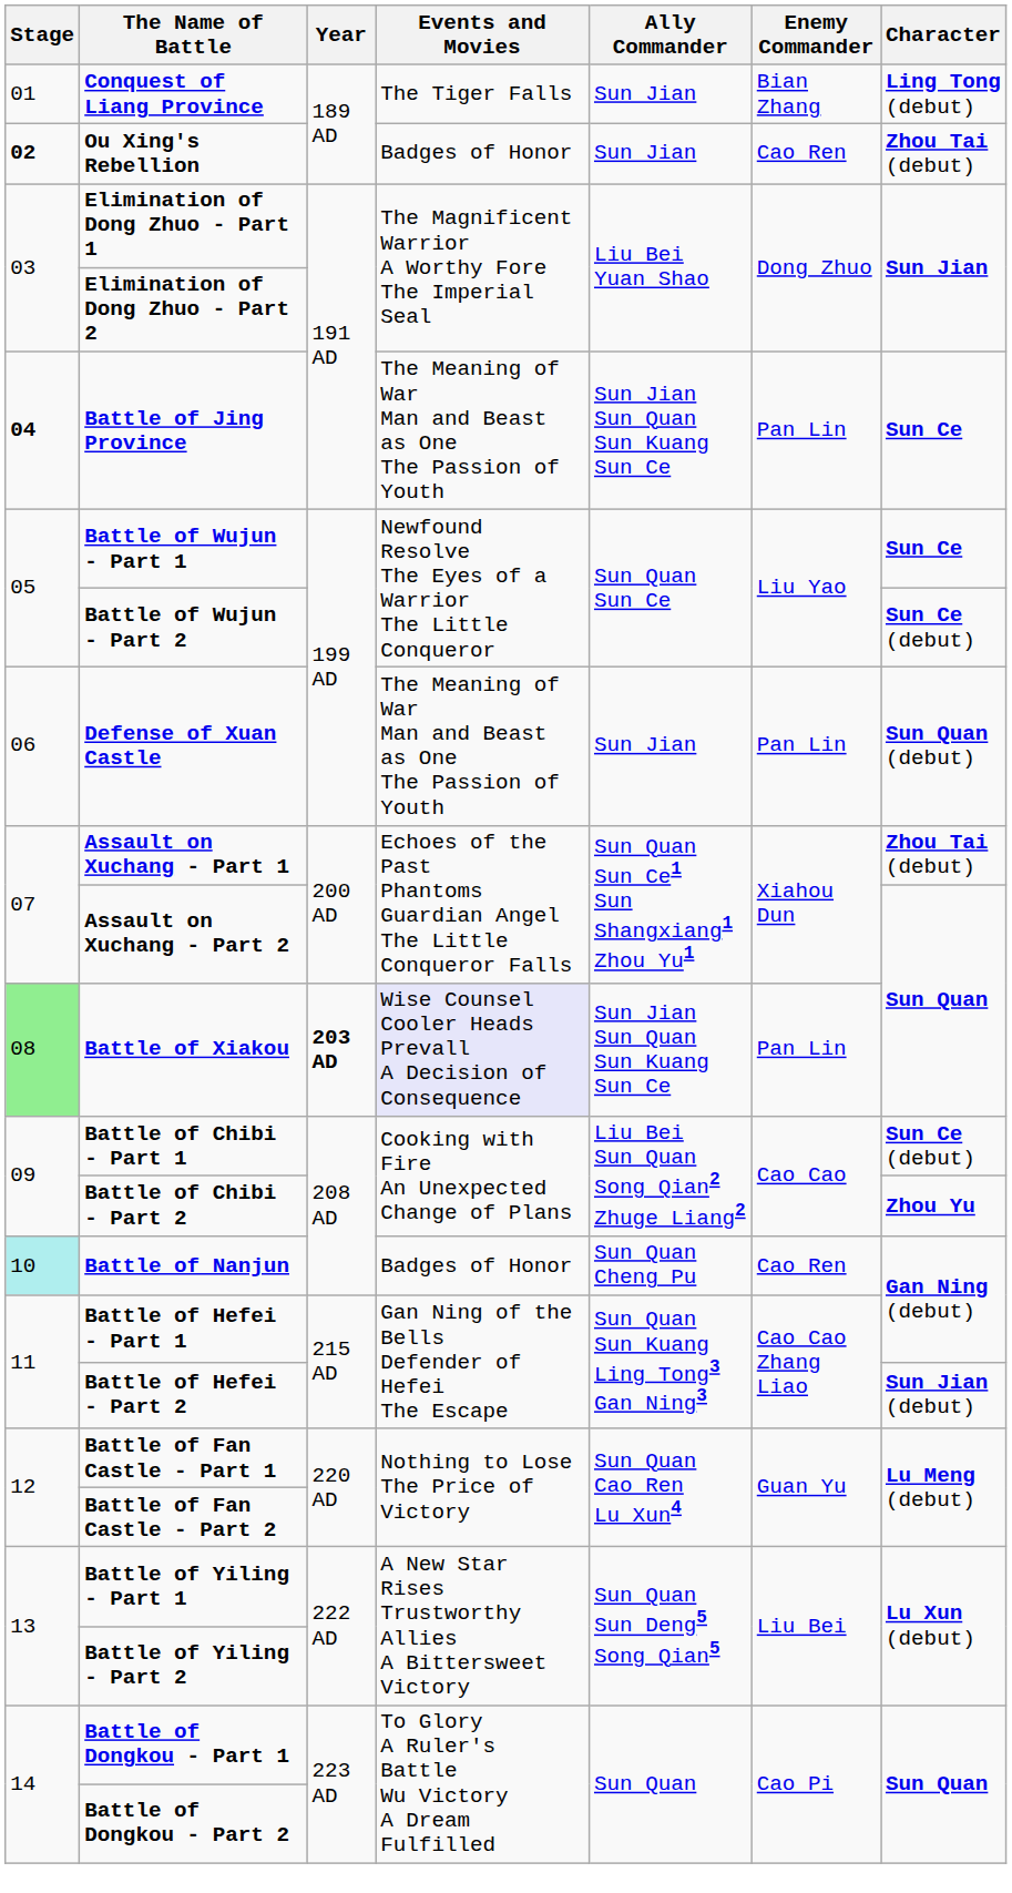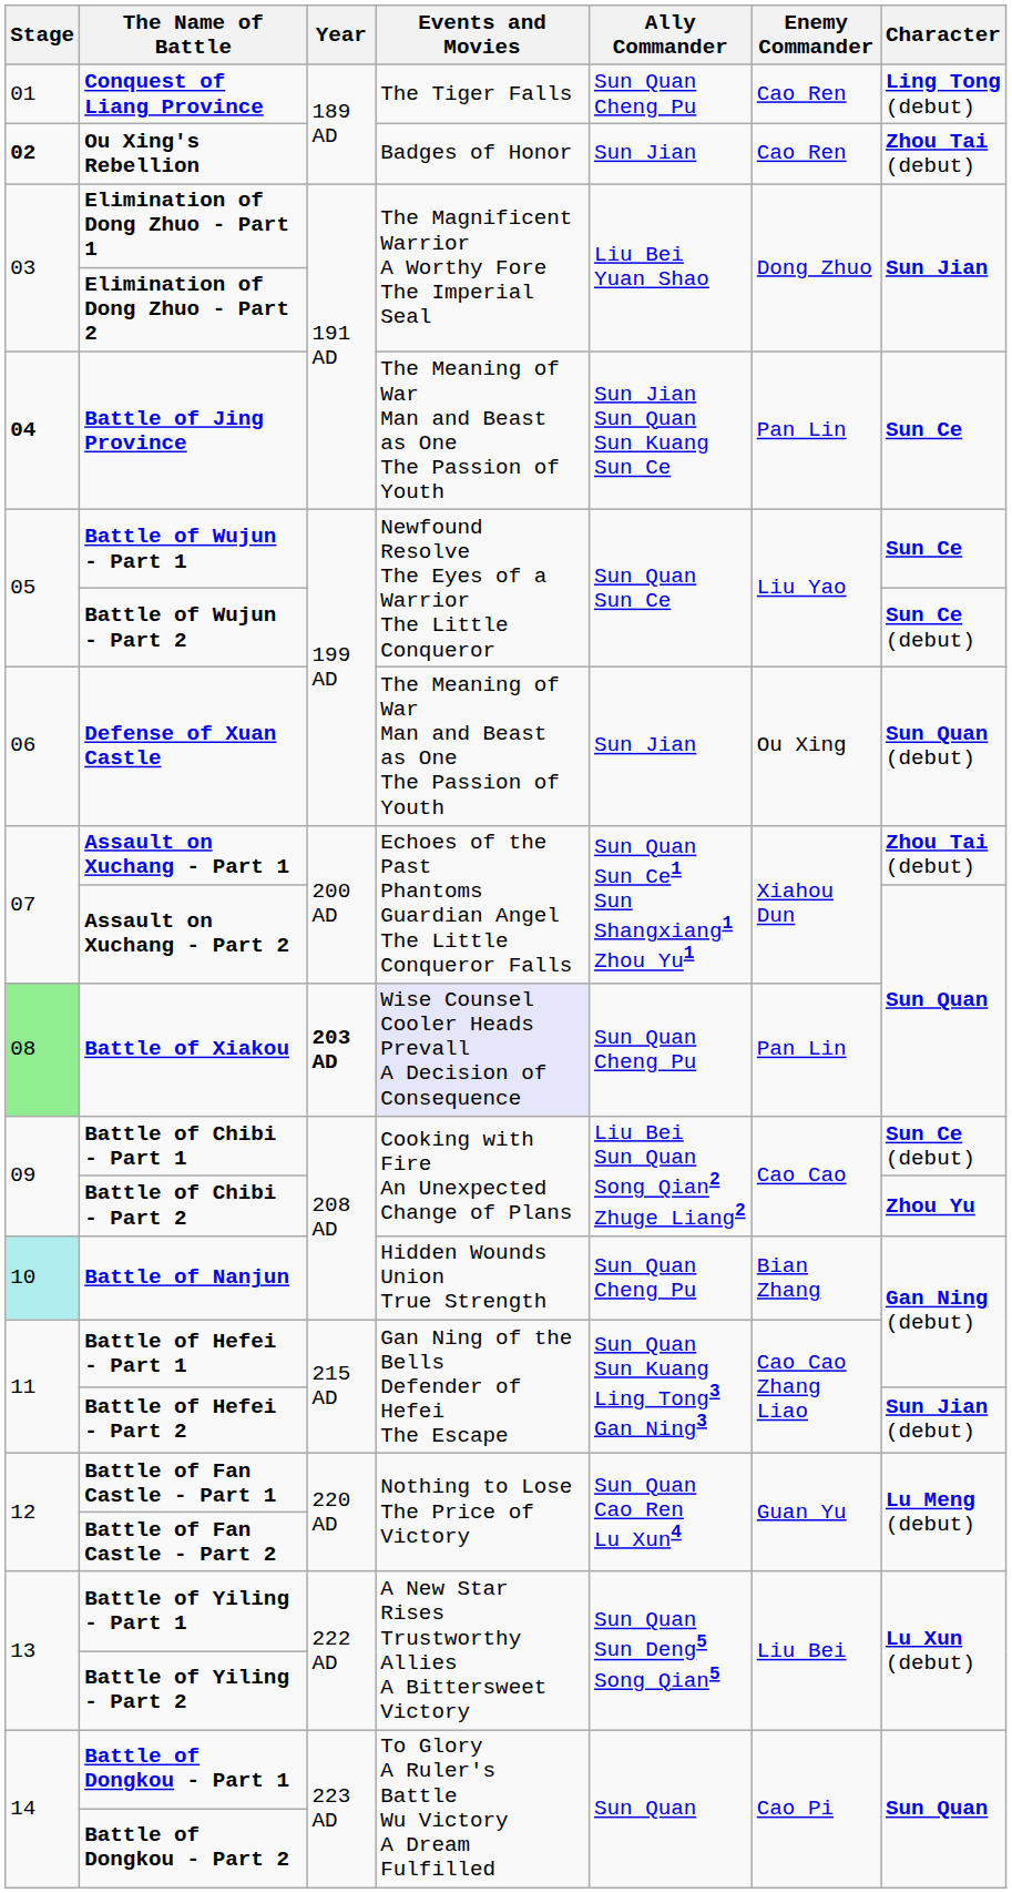 <table class="wikitable sortable">
 <tr>
 <th>Stage</th>
 <th>The Name of Battle</th>
 <th>Year</th>
 <th>Events and Movies</th>
 <th>Ally<br>Commander</th>
 <th>Enemy<br>Commander</th>
 <th>Character</th>
 </tr>
 <tr>
 <td>01</td>
 <td><strong><a href='#'>Conquest of Liang Province</a></strong></td>
 <td rowspan=2>189 AD</td>
 <td>The Tiger Falls</td>
-<td><a href='#'>Sun Jian</a></td>
-<td><a href='#'>Bian Zhang</a></td>
+<td><a href='#'>Sun Quan</a><br><a href='#'>Cheng Pu</a></td>
+<td><a href='#'>Cao Ren</a></td>
 <td><strong><a href='#'>Ling Tong</a></strong><br>(debut)</td>
 </tr>
 <tr>
 <td><strong>02</strong></td>
 <td><strong>Ou Xing's Rebellion</strong></td>
 <td>Badges of Honor</td>
 <td><a href='#'>Sun Jian</a></td>
 <td><a href='#'>Cao Ren</a></td>
 <td><strong><a href='#'>Zhou Tai</a></strong><br>(debut)</td>
 </tr>
 <tr>
 <td rowspan=2>03</td>
 <td><strong>Elimination of Dong Zhuo - Part 1</strong></td>
 <td rowspan=3>191 AD</td>
 <td rowspan=2>The Magnificent Warrior<br>A Worthy Fore<br>The Imperial Seal</td>
 <td rowspan=2><a href='#'>Liu Bei</a><br><a href='#'>Yuan Shao</a></td>
 <td rowspan=2><a href='#'>Dong Zhuo</a></td>
 <td rowspan=2><strong><a href='#'>Sun Jian</a></strong></td>
 </tr>
 <tr>
 <td><strong>Elimination of Dong Zhuo - Part 2</strong></td>
 </tr>
 <tr>
 <td><strong>04</strong></td>
 <td><strong><a href='#'>Battle of Jing Province</a></strong></td>
 <td>The Meaning of War<br>Man and Beast as One<br>The Passion of Youth</td>
 <td><a href='#'>Sun Jian</a><br><a href='#'>Sun Quan</a><br><a href='#'>Sun Kuang</a><br><a href='#'>Sun Ce</a></td>
 <td><a href='#'>Pan Lin</a></td>
 <td><strong><a href='#'>Sun Ce</a></strong></td>
 </tr>
 <tr>
 <td rowspan=2>05</td>
 <td><strong><a href='#'>Battle of Wujun</a> - Part 1</strong></td>
 <td rowspan=3>199 AD</td>
 <td rowspan=2>Newfound Resolve<br>The Eyes of a Warrior<br>The Little Conqueror</td>
 <td rowspan=2><a href='#'>Sun Quan</a><br><a href='#'>Sun Ce</a></td>
 <td rowspan=2><a href='#'>Liu Yao</a></td>
 <td><strong><a href='#'>Sun Ce</a></strong></td>
 </tr>
 <tr>
 <td><strong>Battle of Wujun - Part 2</strong></td>
 <td><strong><a href='#'>Sun Ce</a></strong><br>(debut)</td>
 </tr>
 <tr>
 <td>06</td>
 <td><strong><a href='#'>Defense of Xuan Castle</a></strong></td>
 <td>The Meaning of War<br>Man and Beast as One<br>The Passion of Youth</td>
 <td><a href='#'>Sun Jian</a></td>
-<td><a href='#'>Pan Lin</a></td>
+<td>Ou Xing</td>
 <td><strong><a href='#'>Sun Quan</a></strong><br>(debut)</td>
 </tr>
 <tr>
 <td rowspan=2>07</td>
 <td><strong><a href='#'>Assault on Xuchang</a> - Part 1</strong></td>
 <td rowspan=2>200 AD</td>
 <td rowspan=2>Echoes of the Past<br>Phantoms<br>Guardian Angel<br>The Little Conqueror Falls</td>
 <td rowspan=2><a href='#'>Sun Quan</a><br><a href='#'>Sun Ce</a><sup><strong><a href='#'>1</a></strong></sup><br><a href='#'>Sun Shangxiang</a><sup><strong><a href='#'>1</a></strong></sup><br><a href='#'>Zhou Yu</a><sup><strong><a href='#'>1</a></strong></sup></td>
 <td rowspan=2><a href='#'>Xiahou Dun</a></td>
 <td><strong><a href='#'>Zhou Tai</a></strong><br>(debut)</td>
 </tr>
 <tr>
 <td><strong>Assault on Xuchang - Part 2</strong></td>
 <td rowspan=2><strong><a href='#'>Sun Quan</a></strong></td>
 </tr>
 <tr>
 <td style="background: lightgreen;">08</td>
 <td><strong><a href='#'>Battle of Xiakou</a></strong></td>
 <td><strong>203 AD</strong></td>
 <td style="background: lavender;">Wise Counsel<br>Cooler Heads Prevall<br>A Decision of Consequence</td>
-<td><a href='#'>Sun Jian</a><br><a href='#'>Sun Quan</a><br><a href='#'>Sun Kuang</a><br><a href='#'>Sun Ce</a></td>
+<td><a href='#'>Sun Quan</a><br><a href='#'>Cheng Pu</a></td>
 <td><a href='#'>Pan Lin</a></td>
 </tr>
 <tr>
 <td rowspan=2>09</td>
 <td><strong>Battle of Chibi - Part 1</strong></td>
 <td rowspan=3>208 AD</td>
 <td rowspan=2>Cooking with Fire<br>An Unexpected Change of Plans</td>
 <td rowspan=2><a href='#'>Liu Bei</a><br><a href='#'>Sun Quan</a><br><a href='#'>Song Qian</a><sup><strong><a href='#'>2</a></strong></sup><br><a href='#'>Zhuge Liang</a><sup><strong><a href='#'>2</a></strong></sup></td>
 <td rowspan=2><a href='#'>Cao Cao</a></td>
 <td><strong><a href='#'>Sun Ce</a></strong><br>(debut)</td>
 </tr>
 <tr>
 <td><strong>Battle of Chibi - Part 2</strong></td>
 <td><strong><a href='#'>Zhou Yu</a></strong></td>
 </tr>
 <tr>
 <td style="background: paleturquoise;">10</td>
 <td><strong><a href='#'>Battle of Nanjun</a></strong></td>
-<td>Badges of Honor</td>
+<td>Hidden Wounds<br>Union<br>True Strength</td>
 <td><a href='#'>Sun Quan</a><br><a href='#'>Cheng Pu</a></td>
-<td><a href='#'>Cao Ren</a></td>
+<td><a href='#'>Bian Zhang</a></td>
 <td rowspan=2><strong><a href='#'>Gan Ning</a></strong><br>(debut)</td>
 </tr>
 <tr>
 <td rowspan=2>11</td>
 <td><strong>Battle of Hefei - Part 1</strong></td>
 <td rowspan=2>215 AD</td>
 <td rowspan=2>Gan Ning of the Bells<br>Defender of Hefei<br>The Escape</td>
 <td rowspan=2><a href='#'>Sun Quan</a><br><a href='#'>Sun Kuang</a><br><a href='#'>Ling Tong</a><sup><strong><a href='#'>3</a></strong></sup><br><a href='#'>Gan Ning</a><sup><strong><a href='#'>3</a></strong></sup></td>
 <td rowspan=2><a href='#'>Cao Cao</a><br><a href='#'>Zhang Liao</a></td>
 </tr>
 <tr>
 <td><strong>Battle of Hefei - Part 2</strong></td>
 <td><strong><a href='#'>Sun Jian</a></strong><br>(debut)</td>
 </tr>
 <tr>
 <td rowspan=2>12</td>
 <td><strong>Battle of Fan Castle - Part 1</strong></td>
 <td rowspan=2>220 AD</td>
 <td rowspan=2>Nothing to Lose<br>The Price of Victory</td>
 <td rowspan=2><a href='#'>Sun Quan</a><br><a href='#'>Cao Ren</a><br><a href='#'>Lu Xun</a><sup><strong><a href='#'>4</a></strong></sup></td>
 <td rowspan=2><a href='#'>Guan Yu</a></td>
 <td rowspan=2><strong><a href='#'>Lu Meng</a></strong><br>(debut)</td>
 </tr>
 <tr>
 <td><strong>Battle of Fan Castle - Part 2</strong></td>
 </tr>
 <tr>
 <td rowspan=2>13</td>
 <td><strong>Battle of Yiling - Part 1</strong></td>
 <td rowspan=2>222 AD</td>
 <td rowspan=2>A New Star Rises<br>Trustworthy Allies<br>A Bittersweet Victory</td>
 <td rowspan=2><a href='#'>Sun Quan</a><br><a href='#'>Sun Deng</a><sup><strong><a href='#'>5</a></strong></sup><br><a href='#'>Song Qian</a><sup><strong><a href='#'>5</a></strong></sup></td>
 <td rowspan=2><a href='#'>Liu Bei</a></td>
 <td rowspan=2><strong><a href='#'>Lu Xun</a></strong><br>(debut)</td>
 </tr>
 <tr>
 <td><strong>Battle of Yiling - Part 2</strong></td>
 </tr>
 <tr>
 <td rowspan=2>14</td>
 <td><strong><a href='#'>Battle of Dongkou</a> - Part 1</strong></td>
 <td rowspan=2>223 AD</td>
 <td rowspan=2>To Glory<br>A Ruler's Battle<br>Wu Victory<br>A Dream Fulfilled</td>
 <td rowspan=2><a href='#'>Sun Quan</a></td>
 <td rowspan=2><a href='#'>Cao Pi</a></td>
 <td rowspan=2><strong><a href='#'>Sun Quan</a></strong></td>
 </tr>
 <tr>
 <td><strong>Battle of Dongkou - Part 2</strong></td>
 </tr>
 </table>
